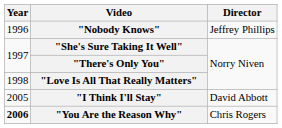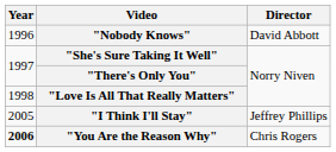 <table class="wikitable plainrowheaders">
 <tr>
 <th>Year</th>
 <th style="width:16em;">Video</th>
 <th>Director</th>
 </tr>
 <tr>
 <td>1996</td>
 <th scope="row">"Nobody Knows"</th>
-<td>Jeffrey Phillips</td>
+<td>David Abbott</td>
 </tr>
 <tr>
 <td rowspan="2">1997</td>
 <th scope="row">"She's Sure Taking It Well"</th>
 <td rowspan="3">Norry Niven</td>
 </tr>
 <tr>
 <th scope="row">"There's Only You"</th>
 </tr>
 <tr>
 <td>1998</td>
 <th scope="row">"Love Is All That Really Matters"</th>
 </tr>
 <tr>
 <td>2005</td>
 <th scope="row">"I Think I'll Stay"</th>
-<td>David Abbott</td>
+<td>Jeffrey Phillips</td>
 </tr>
 <tr>
 <td><strong>2006</strong></td>
 <th scope="row">"You Are the Reason Why"</th>
 <td>Chris Rogers</td>
 </tr>
 </table>
